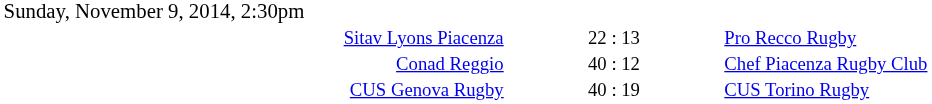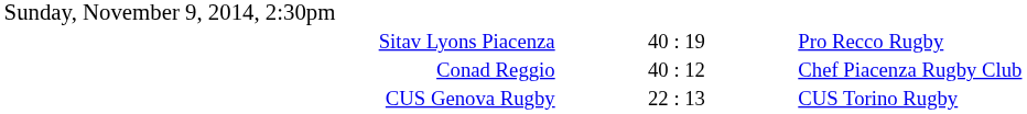 <table style="width:70%;" cellspacing="1">
 <tr>
 <th width=35%></th>
 <th width=15%></th>
 <th></th>
 </tr>
 <tr>
 <td>Sunday, November 9, 2014, 2:30pm</td>
 </tr>
 <tr style=font-size:90%>
 <td align=right><a href='#'>Sitav Lyons Piacenza</a></td>
-<td align=center>22 : 13</td>
+<td align=center>40 : 19</td>
 <td><a href='#'>Pro Recco Rugby</a></td>
 </tr>
 <tr style=font-size:90%>
 <td align=right><a href='#'>Conad Reggio</a></td>
 <td align=center>40 : 12</td>
 <td><a href='#'>Chef Piacenza Rugby Club</a></td>
 </tr>
 <tr style=font-size:90%>
 <td align=right><a href='#'>CUS Genova Rugby</a></td>
-<td align=center>40 : 19</td>
+<td align=center>22 : 13</td>
 <td><a href='#'>CUS Torino Rugby</a></td>
 </tr>
 </table>
